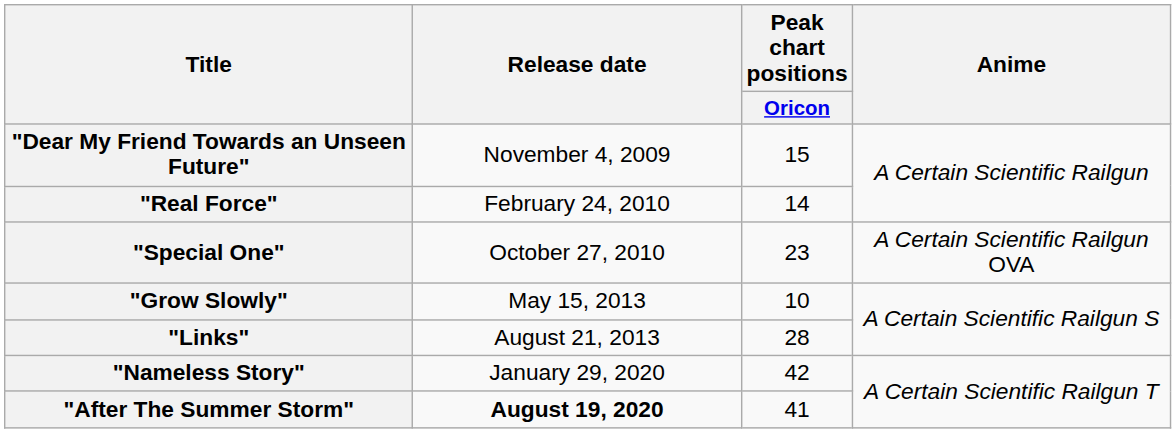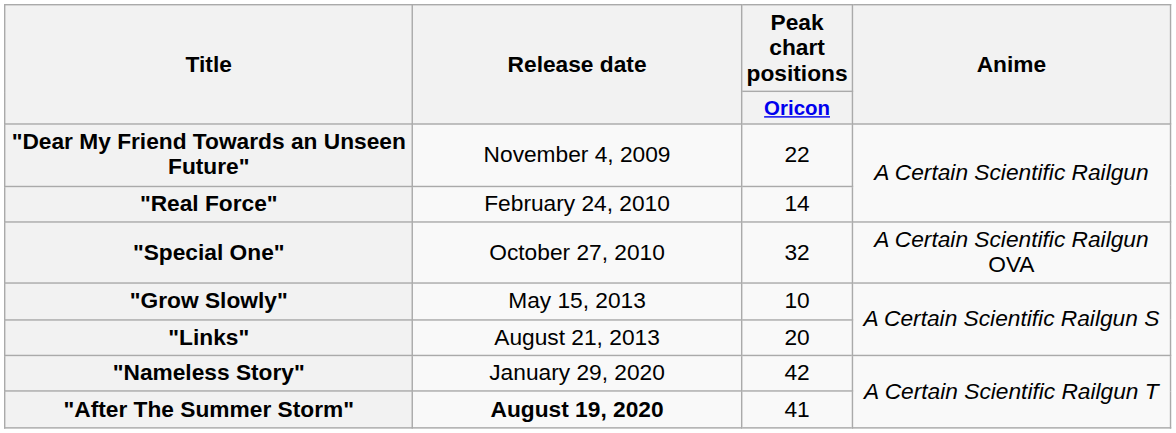 <table class="wikitable plainrowheaders" style="text-align:center;">
 <tr>
 <th scope="col" rowspan="2" style="width:17.5em;">Title</th>
 <th scope="col" rowspan="2" style="width:14em;">Release date</th>
 <th scope="col" colspan="1">Peak chart positions</th>
 <th scope="col" rowspan="2" style="width:13.5em;">Anime</th>
 </tr>
 <tr>
 <th scope="col" style="width:2em; font-size:90%;"><a href='#'>Oricon</a></th>
 </tr>
 <tr>
 <th>"Dear My Friend Towards an Unseen Future"</th>
 <td>November 4, 2009</td>
-<td>15</td>
+<td>22</td>
 <td rowspan="2"><em>A Certain Scientific Railgun</em></td>
 </tr>
 <tr>
 <th>"Real Force"</th>
 <td>February 24, 2010</td>
 <td>14</td>
 </tr>
 <tr>
 <th>"Special One"</th>
 <td>October 27, 2010</td>
-<td>23</td>
+<td>32</td>
 <td><em>A Certain Scientific Railgun</em> OVA</td>
 </tr>
 <tr>
 <th>"Grow Slowly"</th>
 <td>May 15, 2013</td>
 <td>10</td>
 <td rowspan="2"><em>A Certain Scientific Railgun S</em></td>
 </tr>
 <tr>
 <th>"Links"</th>
 <td>August 21, 2013</td>
-<td>28</td>
+<td>20</td>
 </tr>
 <tr>
 <th>"Nameless Story"</th>
 <td>January 29, 2020</td>
 <td>42</td>
 <td rowspan="2"><em>A Certain Scientific Railgun T</em></td>
 </tr>
 <tr>
 <th>"After The Summer Storm"</th>
 <td><strong>August 19, 2020</strong></td>
 <td>41</td>
 </tr>
 </table>
